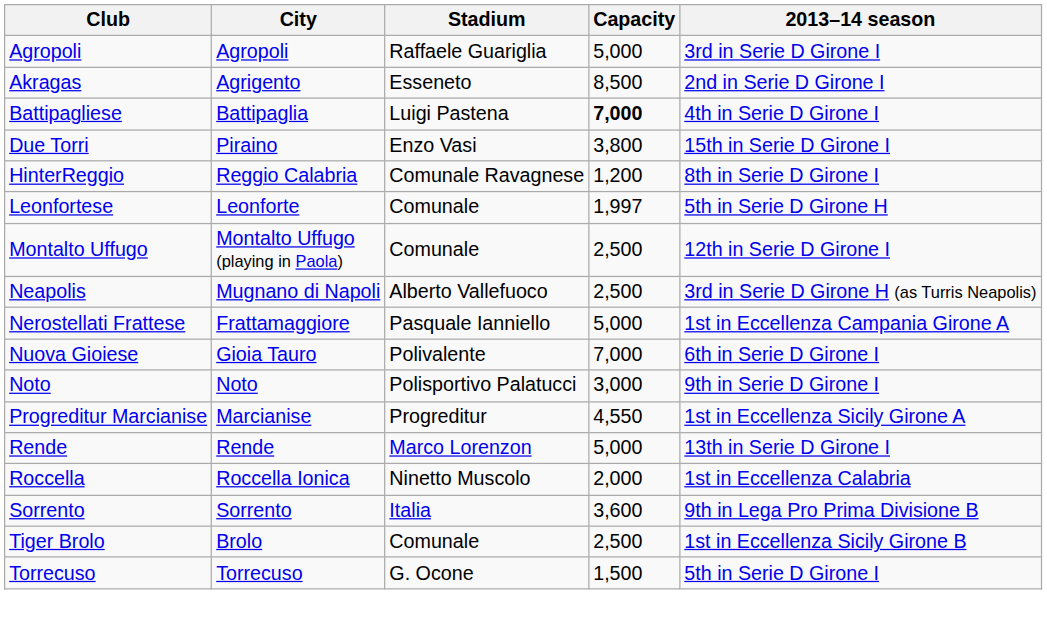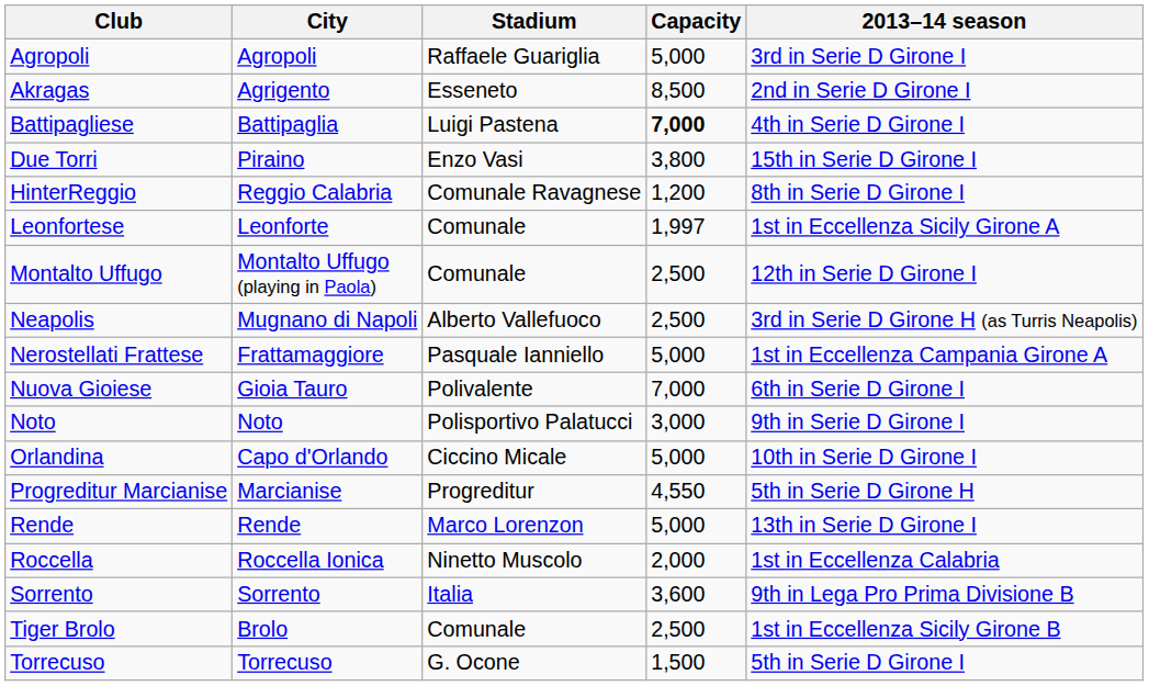 <table class="wikitable sortable">
 <tr>
 <th>Club</th>
 <th>City</th>
 <th>Stadium</th>
 <th>Capacity</th>
 <th>2013–14 season</th>
 </tr>
 <tr>
 <td><a href='#'>Agropoli</a></td>
 <td><a href='#'>Agropoli</a></td>
 <td>Raffaele Guariglia</td>
 <td>5,000</td>
 <td><a href='#'>3rd in Serie D Girone I</a></td>
 </tr>
 <tr>
 <td><a href='#'>Akragas</a></td>
 <td><a href='#'>Agrigento</a></td>
 <td>Esseneto</td>
 <td>8,500</td>
 <td><a href='#'>2nd in Serie D Girone I</a></td>
 </tr>
 <tr>
 <td><a href='#'>Battipagliese</a></td>
 <td><a href='#'>Battipaglia</a></td>
 <td>Luigi Pastena</td>
 <td><strong>7,000</strong></td>
 <td><a href='#'>4th in Serie D Girone I</a></td>
 </tr>
 <tr>
 <td><a href='#'>Due Torri</a></td>
 <td><a href='#'>Piraino</a></td>
 <td>Enzo Vasi</td>
 <td>3,800</td>
 <td><a href='#'>15th in Serie D Girone I</a></td>
 </tr>
 <tr>
 <td><a href='#'>HinterReggio</a></td>
 <td><a href='#'>Reggio Calabria</a></td>
 <td>Comunale Ravagnese</td>
 <td>1,200</td>
 <td><a href='#'>8th in Serie D Girone I</a></td>
 </tr>
 <tr>
 <td><a href='#'>Leonfortese</a></td>
 <td><a href='#'>Leonforte</a></td>
 <td>Comunale</td>
 <td>1,997</td>
-<td><a href='#'>5th in Serie D Girone H</a></td>
+<td><a href='#'>1st in Eccellenza Sicily Girone A</a></td>
 </tr>
 <tr>
 <td><a href='#'>Montalto Uffugo</a></td>
 <td><a href='#'>Montalto Uffugo</a><br><small>(playing in <a href='#'>Paola</a>)</small></td>
 <td>Comunale</td>
 <td>2,500</td>
 <td><a href='#'>12th in Serie D Girone I</a></td>
 </tr>
 <tr>
 <td><a href='#'>Neapolis</a></td>
 <td><a href='#'>Mugnano di Napoli</a></td>
 <td>Alberto Vallefuoco</td>
 <td>2,500</td>
 <td><a href='#'>3rd in Serie D Girone H</a> <small>(as Turris Neapolis)</small></td>
 </tr>
 <tr>
 <td><a href='#'>Nerostellati Frattese</a></td>
 <td><a href='#'>Frattamaggiore</a></td>
 <td>Pasquale Ianniello</td>
 <td>5,000</td>
 <td><a href='#'>1st in Eccellenza Campania Girone A</a></td>
 </tr>
 <tr>
 <td><a href='#'>Nuova Gioiese</a></td>
 <td><a href='#'>Gioia Tauro</a></td>
 <td>Polivalente</td>
 <td>7,000</td>
 <td><a href='#'>6th in Serie D Girone I</a></td>
 </tr>
 <tr>
 <td><a href='#'>Noto</a></td>
 <td><a href='#'>Noto</a></td>
 <td>Polisportivo Palatucci</td>
 <td>3,000</td>
 <td><a href='#'>9th in Serie D Girone I</a></td>
 </tr>
 <tr>
+<td><a href='#'>Orlandina</a></td>
+<td><a href='#'>Capo d'Orlando</a></td>
+<td>Ciccino Micale</td>
+<td>5,000</td>
+<td><a href='#'>10th in Serie D Girone I</a></td>
+</tr>
+<tr>
 <td><a href='#'>Progreditur Marcianise</a></td>
 <td><a href='#'>Marcianise</a></td>
 <td>Progreditur</td>
 <td>4,550</td>
-<td><a href='#'>1st in Eccellenza Sicily Girone A</a></td>
+<td><a href='#'>5th in Serie D Girone H</a></td>
 </tr>
 <tr>
 <td><a href='#'>Rende</a></td>
 <td><a href='#'>Rende</a></td>
 <td><a href='#'>Marco Lorenzon</a></td>
 <td>5,000</td>
 <td><a href='#'>13th in Serie D Girone I</a></td>
 </tr>
 <tr>
 <td><a href='#'>Roccella</a></td>
 <td><a href='#'>Roccella Ionica</a></td>
 <td>Ninetto Muscolo</td>
 <td>2,000</td>
 <td><a href='#'>1st in Eccellenza Calabria</a></td>
 </tr>
 <tr>
 <td><a href='#'>Sorrento</a></td>
 <td><a href='#'>Sorrento</a></td>
 <td><a href='#'>Italia</a></td>
 <td>3,600</td>
 <td><a href='#'>9th in Lega Pro Prima Divisione B</a></td>
 </tr>
 <tr>
 <td><a href='#'>Tiger Brolo</a></td>
 <td><a href='#'>Brolo</a></td>
 <td>Comunale</td>
 <td>2,500</td>
 <td><a href='#'>1st in Eccellenza Sicily Girone B</a></td>
 </tr>
 <tr>
 <td><a href='#'>Torrecuso</a></td>
 <td><a href='#'>Torrecuso</a></td>
 <td>G. Ocone</td>
 <td>1,500</td>
 <td><a href='#'>5th in Serie D Girone I</a></td>
 </tr>
 </table>
